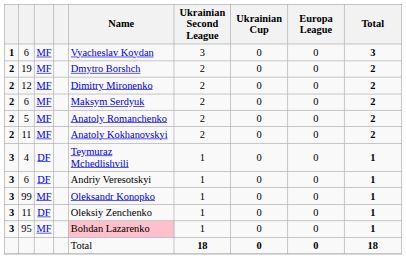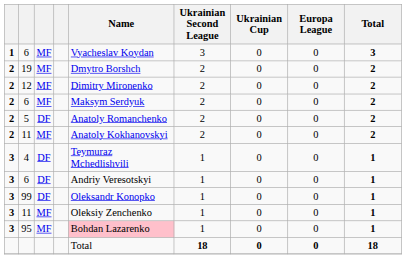 <table class="wikitable" style="text-align:center">
 <tr>
 <th width="15"></th>
 <th width="15"></th>
 <th width="15"></th>
 <th width="15"></th>
 <th width="155">Name</th>
 <th width="80"><strong>Ukrainian Second League</strong></th>
 <th width="80"><strong>Ukrainian Cup</strong></th>
 <th width="80"><strong>Europa League</strong></th>
 <th width="80">Total</th>
 </tr>
 <tr>
 <td><strong>1</strong></td>
 <td>6</td>
 <td><a href='#'>MF</a></td>
 <td></td>
 <td align="left"><a href='#'>Vyacheslav Koydan</a></td>
 <td>3</td>
 <td>0</td>
 <td>0</td>
 <td><strong>3</strong></td>
 </tr>
 <tr>
 <td><strong>2</strong></td>
 <td>19</td>
 <td><a href='#'>MF</a></td>
 <td></td>
 <td align="left"><a href='#'>Dmytro Borshch</a></td>
 <td>2</td>
 <td>0</td>
 <td>0</td>
 <td><strong>2</strong></td>
 </tr>
 <tr>
 <td><strong>2</strong></td>
 <td>12</td>
 <td><a href='#'>MF</a></td>
 <td></td>
 <td align="left"><a href='#'>Dimitry Mironenko</a></td>
 <td>2</td>
 <td>0</td>
 <td>0</td>
 <td><strong>2</strong></td>
 </tr>
 <tr>
 <td><strong>2</strong></td>
 <td>6</td>
 <td><a href='#'>MF</a></td>
 <td></td>
 <td align="left"><a href='#'>Maksym Serdyuk</a></td>
 <td>2</td>
 <td>0</td>
 <td>0</td>
 <td><strong>2</strong></td>
 </tr>
 <tr>
 <td><strong>2</strong></td>
 <td>5</td>
-<td><a href='#'>MF</a></td>
+<td><a href='#'>DF</a></td>
 <td></td>
 <td align="left"><a href='#'>Anatoly Romanchenko</a></td>
 <td>2</td>
 <td>0</td>
 <td>0</td>
 <td><strong>2</strong></td>
 </tr>
 <tr>
 <td><strong>2</strong></td>
 <td>11</td>
 <td><a href='#'>MF</a></td>
 <td></td>
 <td align="left"><a href='#'>Anatoly Kokhanovskyi</a></td>
 <td>2</td>
 <td>0</td>
 <td>0</td>
 <td><strong>2</strong></td>
 </tr>
 <tr>
 <td><strong>3</strong></td>
 <td>4</td>
 <td><a href='#'>DF</a></td>
 <td></td>
 <td align="left"><a href='#'>Teymuraz Mchedlishvili</a></td>
 <td>1</td>
 <td>0</td>
 <td>0</td>
 <td><strong>1</strong></td>
 </tr>
 <tr>
 <td><strong>3</strong></td>
 <td>6</td>
 <td><a href='#'>DF</a></td>
 <td></td>
 <td align="left">Andriy Veresotskyi</td>
 <td>1</td>
 <td>0</td>
 <td>0</td>
 <td><strong>1</strong></td>
 </tr>
 <tr>
 <td><strong>3</strong></td>
 <td>99</td>
-<td><a href='#'>MF</a></td>
+<td><a href='#'>DF</a></td>
 <td></td>
 <td align="left"><a href='#'>Oleksandr Konopko</a></td>
 <td>1</td>
 <td>0</td>
 <td>0</td>
 <td><strong>1</strong></td>
 </tr>
 <tr>
 <td><strong>3</strong></td>
 <td>11</td>
-<td><a href='#'>DF</a></td>
+<td><a href='#'>MF</a></td>
 <td></td>
 <td align="left">Oleksiy Zenchenko</td>
 <td>1</td>
 <td>0</td>
 <td>0</td>
 <td><strong>1</strong></td>
 </tr>
 <tr>
 <td><strong>3</strong></td>
 <td>95</td>
 <td><a href='#'>MF</a></td>
 <td></td>
 <td align="left" style="background: pink;">Bohdan Lazarenko</td>
 <td>1</td>
 <td>0</td>
 <td>0</td>
 <td><strong>1</strong></td>
 </tr>
 <tr>
 <td></td>
 <td></td>
 <td></td>
 <td></td>
 <td align=left>Total</td>
 <td><strong>18</strong></td>
 <td><strong>0</strong></td>
 <td><strong>0</strong></td>
 <td><strong>18</strong></td>
 </tr>
 <tr>
 </tr>
 </table>
